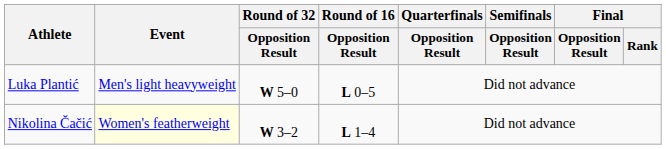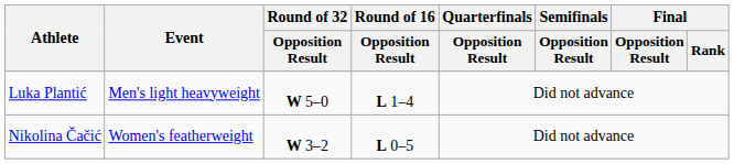 <table class="wikitable" style="font-size:90%">
 <tr>
 <th rowspan="2">Athlete</th>
 <th rowspan="2">Event</th>
 <th>Round of 32</th>
 <th>Round of 16</th>
 <th>Quarterfinals</th>
 <th>Semifinals</th>
 <th colspan=2>Final</th>
 </tr>
 <tr style="font-size:95%">
 <th>Opposition<br>Result</th>
 <th>Opposition<br>Result</th>
 <th>Opposition<br>Result</th>
 <th>Opposition<br>Result</th>
 <th>Opposition<br>Result</th>
 <th>Rank</th>
 </tr>
 <tr align=center>
 <td align=left><a href='#'>Luka Plantić</a></td>
 <td align=left><a href='#'>Men's light heavyweight</a></td>
 <td><br><strong>W</strong> 5–0</td>
-<td><br><strong>L</strong> 0–5</td>
+<td><br><strong>L</strong> 1–4</td>
 <td colspan=4>Did not advance</td>
 </tr>
 <tr align=center>
 <td align=left><a href='#'>Nikolina Čačić</a></td>
-<td align=left style="background: lightyellow;"><a href='#'>Women's featherweight</a></td>
+<td align=left><a href='#'>Women's featherweight</a></td>
 <td><br><strong>W</strong> 3–2</td>
-<td><br><strong>L</strong> 1–4</td>
+<td><br><strong>L</strong> 0–5</td>
 <td colspan=4>Did not advance</td>
 </tr>
 </table>
